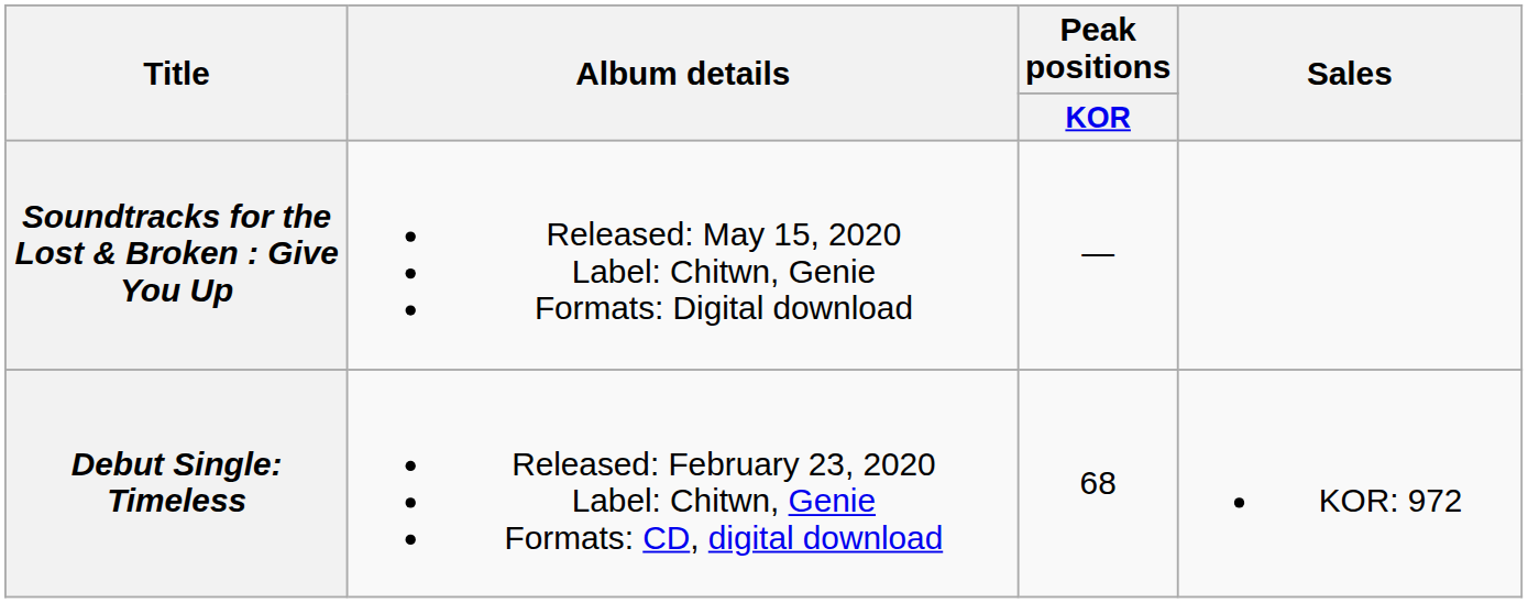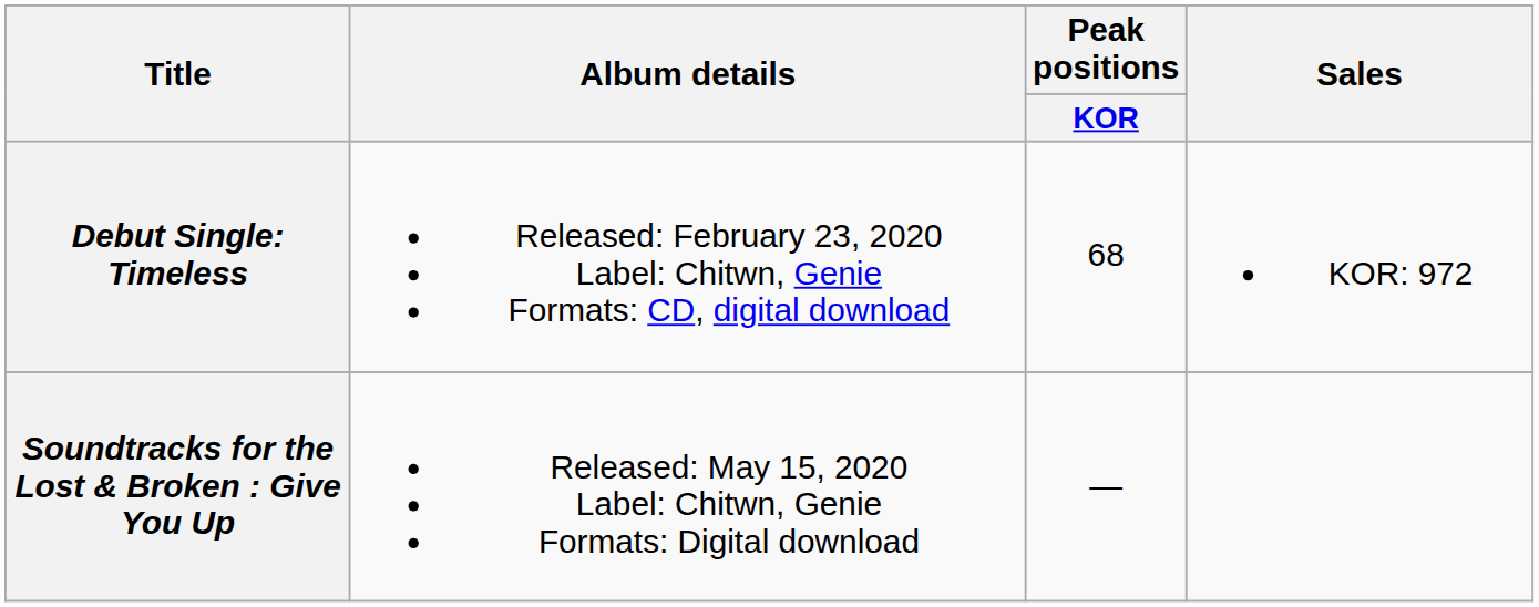 <table class="wikitable plainrowheaders" style="text-align:center;">
 <tr>
 <th scope="col" rowspan="2" style="width:10em;">Title</th>
 <th scope="col" rowspan="2" style="width:20em;">Album details</th>
 <th scope="col">Peak<br>positions</th>
 <th scope="col" rowspan="2" style="width:10em;">Sales</th>
 </tr>
 <tr>
 <th scope="col" style="width:2.2em;font-size:90%;"><a href='#'>KOR</a><br></th>
 </tr>
 <tr>
+<th scope="row"><em>Debut Single: Timeless</em></th>
+<td><br><ul><li>Released: February 23, 2020</li><li>Label: Chitwn, <a href='#'>Genie</a></li><li>Formats: <a href='#'>CD</a>, <a href='#'>digital download</a></li></ul></td>
+<td>68</td>
+<td><br><ul><li>KOR: 972</li></ul></td>
+</tr>
+<tr>
 <th scope="row"><em>Soundtracks for the Lost & Broken : Give You Up</em></th>
 <td><br><ul><li>Released: May 15, 2020</li><li>Label: Chitwn, Genie</li><li>Formats: Digital download</li></ul></td>
 <td>—</td>
 <td></td>
 </tr>
-<tr>
-<th scope="row"><em>Debut Single: Timeless</em></th>
-<td><br><ul><li>Released: February 23, 2020</li><li>Label: Chitwn, <a href='#'>Genie</a></li><li>Formats: <a href='#'>CD</a>, <a href='#'>digital download</a></li></ul></td>
-<td>68</td>
-<td><br><ul><li>KOR: 972</li></ul></td>
-</tr>
 </table>
